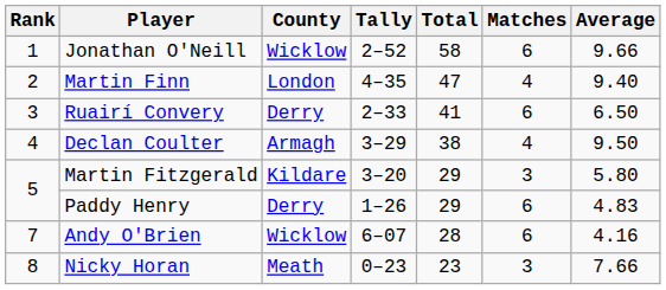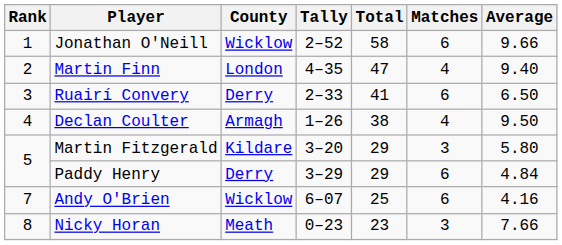 <table class="wikitable">
 <tr>
 <th>Rank</th>
 <th>Player</th>
 <th>County</th>
 <th>Tally</th>
 <th>Total</th>
 <th>Matches</th>
 <th>Average</th>
 </tr>
 <tr>
 <td rowspan=1 align=center>1</td>
 <td>Jonathan O'Neill</td>
 <td><a href='#'>Wicklow</a></td>
 <td align=center>2–52</td>
 <td align=center>58</td>
 <td align=center>6</td>
 <td align=center>9.66</td>
 </tr>
 <tr>
 <td rowspan=1 align=center>2</td>
 <td><a href='#'>Martin Finn</a></td>
 <td><a href='#'>London</a></td>
 <td align=center>4–35</td>
 <td align=center>47</td>
 <td align=center>4</td>
 <td align=center>9.40</td>
 </tr>
 <tr>
 <td rowspan=1 align=center>3</td>
 <td><a href='#'>Ruairí Convery</a></td>
 <td><a href='#'>Derry</a></td>
 <td align=center>2–33</td>
 <td align=center>41</td>
 <td align=center>6</td>
 <td align=center>6.50</td>
 </tr>
 <tr>
 <td rowspan=1 align=center>4</td>
 <td><a href='#'>Declan Coulter</a></td>
 <td><a href='#'>Armagh</a></td>
-<td align=center>3–29</td>
+<td align=center>1–26</td>
 <td align=center>38</td>
 <td align=center>4</td>
 <td align=center>9.50</td>
 </tr>
 <tr>
 <td rowspan=2 align=center>5</td>
 <td>Martin Fitzgerald</td>
 <td><a href='#'>Kildare</a></td>
 <td align=center>3–20</td>
 <td align=center>29</td>
 <td align=center>3</td>
 <td align=center>5.80</td>
 </tr>
 <tr>
 <td>Paddy Henry</td>
 <td><a href='#'>Derry</a></td>
-<td align=center>1–26</td>
+<td align=center>3–29</td>
 <td align=center>29</td>
 <td align=center>6</td>
-<td align=center>4.83</td>
+<td align=center>4.84</td>
 </tr>
 <tr>
 <td rowspan=1 align=center>7</td>
 <td><a href='#'>Andy O'Brien</a></td>
 <td><a href='#'>Wicklow</a></td>
 <td align=center>6–07</td>
-<td align=center>28</td>
+<td align=center>25</td>
 <td align=center>6</td>
 <td align=center>4.16</td>
 </tr>
 <tr>
 <td rowspan=1 align=center>8</td>
 <td><a href='#'>Nicky Horan</a></td>
 <td><a href='#'>Meath</a></td>
 <td align=center>0–23</td>
 <td align=center>23</td>
 <td align=center>3</td>
 <td align=center>7.66</td>
 </tr>
 </table>
